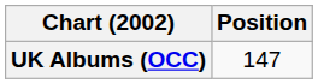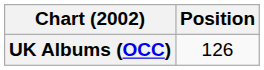 <table class="wikitable plainrowheaders" style="text-align:center">
 <tr>
 <th scope="col">Chart (2002)</th>
 <th scope="col">Position</th>
 </tr>
 <tr>
 <th scope="row">UK Albums (<a href='#'>OCC</a>)</th>
-<td>147</td>
+<td>126</td>
 </tr>
 </table>
